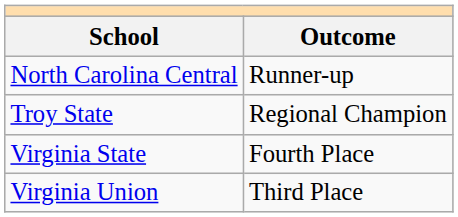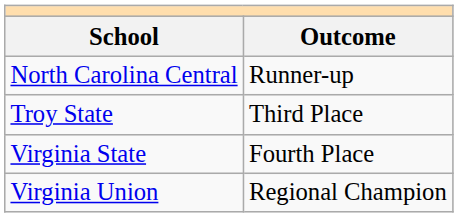 <table class="wikitable" style="float:left; margin-right:1em;">
 <tr>
 <th colspan="3" style="background:#ffdead;"></th>
 </tr>
 <tr>
 <th>School</th>
 <th>Outcome</th>
 </tr>
 <tr>
 <td><a href='#'>North Carolina Central</a></td>
 <td>Runner-up</td>
 </tr>
 <tr>
 <td><a href='#'>Troy State</a></td>
-<td>Regional Champion</td>
+<td>Third Place</td>
 </tr>
 <tr>
 <td><a href='#'>Virginia State</a></td>
 <td>Fourth Place</td>
 </tr>
 <tr>
 <td><a href='#'>Virginia Union</a></td>
-<td>Third Place</td>
+<td>Regional Champion</td>
 </tr>
 </table>
